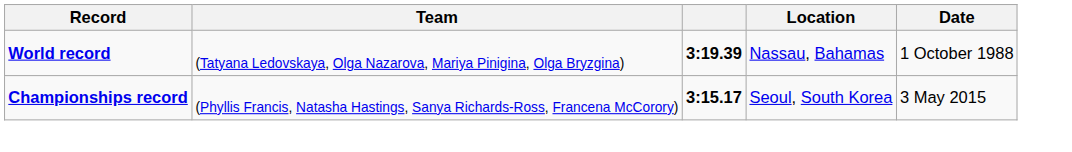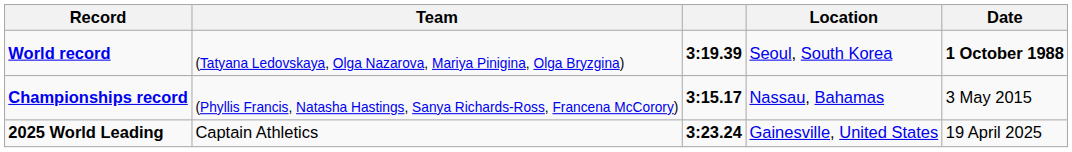 <table class="wikitable">
 <tr>
 <th scope="col">Record</th>
 <th scope="col">Team</th>
 <th scope="col"></th>
 <th scope="col">Location</th>
 <th scope="col">Date</th>
 </tr>
 <tr>
 <td scope="row"><strong><a href='#'>World record</a></strong></td>
 <td><br><small>(<a href='#'>Tatyana Ledovskaya</a>, <a href='#'>Olga Nazarova</a>, <a href='#'>Mariya Pinigina</a>, <a href='#'>Olga Bryzgina</a>)</small></td>
 <td><strong>3:19.39</strong></td>
-<td> <a href='#'>Nassau</a>, <a href='#'>Bahamas</a></td>
-<td>1 October 1988</td>
+<td> <a href='#'>Seoul</a>, <a href='#'>South Korea</a></td>
+<td><strong>1 October 1988</strong></td>
 </tr>
 <tr>
 <td scope="row"><strong><a href='#'>Championships record</a></strong></td>
 <td><br><small>(<a href='#'>Phyllis Francis</a>, <a href='#'>Natasha Hastings</a>, <a href='#'>Sanya Richards-Ross</a>, <a href='#'>Francena McCorory</a>)</small></td>
 <td><strong>3:15.17</strong></td>
-<td> <a href='#'>Seoul</a>, <a href='#'>South Korea</a></td>
+<td> <a href='#'>Nassau</a>, <a href='#'>Bahamas</a></td>
 <td>3 May 2015</td>
 </tr>
+<tr>
+<td scope="row"><strong>2025 World Leading</strong></td>
+<td> Captain Athletics</td>
+<td><strong>3:23.24</strong></td>
+<td> <a href='#'>Gainesville</a>, <a href='#'>United States</a></td>
+<td>19 April 2025</td>
+</tr>
 </table>
